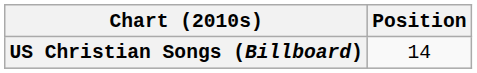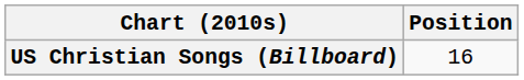 <table class="wikitable plainrowheaders" style="text-align:center">
 <tr>
 <th scope="col">Chart (2010s)</th>
 <th scope="col">Position</th>
 </tr>
 <tr>
 <th scope="row">US Christian Songs (<em>Billboard</em>)</th>
-<td>14</td>
+<td>16</td>
 </tr>
 </table>
